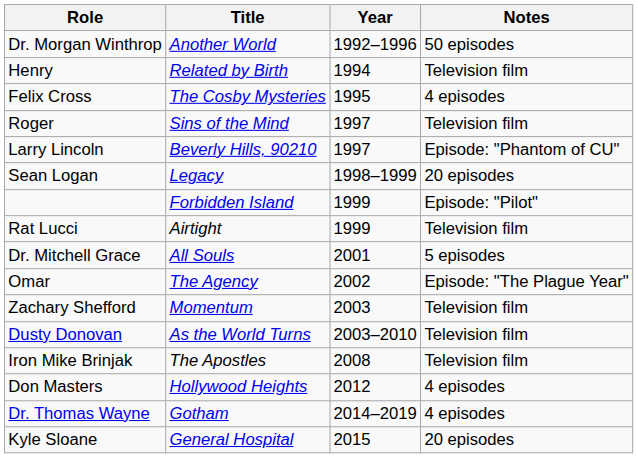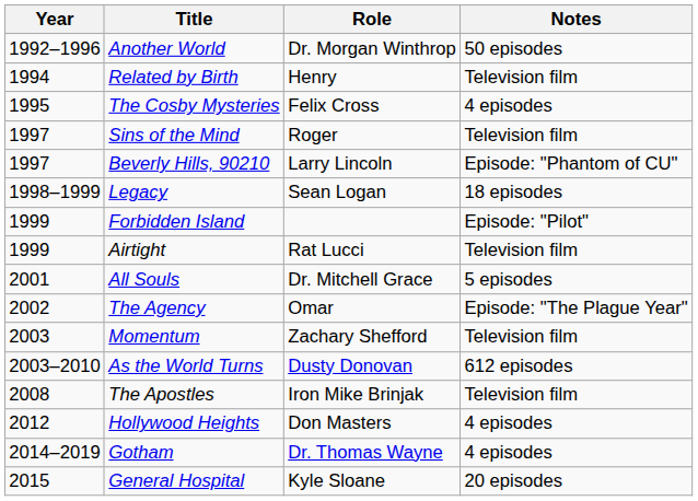 <table class="wikitable sortable">
 <tr>
+<th>Year</th>
+<th>Title</th>
 <th>Role</th>
-<th>Title</th>
-<th>Year</th>
 <th class="unsortable">Notes</th>
 </tr>
 <tr>
+<td>1992–1996</td>
+<td><em><a href='#'>Another World</a></em></td>
 <td>Dr. Morgan Winthrop</td>
-<td><em><a href='#'>Another World</a></em></td>
-<td>1992–1996</td>
 <td>50 episodes</td>
 </tr>
 <tr>
+<td>1994</td>
+<td><a href='#'><em>Related by Birth</em></a></td>
 <td>Henry</td>
-<td><a href='#'><em>Related by Birth</em></a></td>
-<td>1994</td>
 <td>Television film</td>
 </tr>
 <tr>
+<td>1995</td>
+<td><em><a href='#'>The Cosby Mysteries</a></em></td>
 <td>Felix Cross</td>
-<td><em><a href='#'>The Cosby Mysteries</a></em></td>
-<td>1995</td>
 <td>4 episodes</td>
 </tr>
 <tr>
+<td>1997</td>
+<td><em><a href='#'>Sins of the Mind</a></em></td>
 <td>Roger</td>
-<td><em><a href='#'>Sins of the Mind</a></em></td>
-<td>1997</td>
 <td>Television film</td>
 </tr>
 <tr>
+<td>1997</td>
+<td><em><a href='#'>Beverly Hills, 90210</a></em></td>
 <td>Larry Lincoln</td>
-<td><em><a href='#'>Beverly Hills, 90210</a></em></td>
-<td>1997</td>
 <td>Episode: "Phantom of CU"</td>
 </tr>
 <tr>
+<td>1998–1999</td>
+<td><em><a href='#'>Legacy</a></em></td>
 <td>Sean Logan</td>
-<td><em><a href='#'>Legacy</a></em></td>
-<td>1998–1999</td>
-<td>20 episodes</td>
+<td>18 episodes</td>
 </tr>
 <tr>
+<td>1999</td>
+<td><em><a href='#'>Forbidden Island</a></em></td>
 <td></td>
-<td><em><a href='#'>Forbidden Island</a></em></td>
-<td>1999</td>
 <td>Episode: "Pilot"</td>
 </tr>
 <tr>
+<td>1999</td>
+<td><em>Airtight</em></td>
 <td>Rat Lucci</td>
-<td><em>Airtight</em></td>
-<td>1999</td>
 <td>Television film</td>
 </tr>
 <tr>
+<td>2001</td>
+<td><em><a href='#'>All Souls</a></em></td>
 <td>Dr. Mitchell Grace</td>
-<td><em><a href='#'>All Souls</a></em></td>
-<td>2001</td>
 <td>5 episodes</td>
 </tr>
 <tr>
+<td>2002</td>
+<td><em><a href='#'>The Agency</a></em></td>
 <td>Omar</td>
-<td><em><a href='#'>The Agency</a></em></td>
-<td>2002</td>
 <td>Episode: "The Plague Year"</td>
 </tr>
 <tr>
+<td>2003</td>
+<td><em><a href='#'>Momentum</a></em></td>
 <td>Zachary Shefford</td>
-<td><em><a href='#'>Momentum</a></em></td>
-<td>2003</td>
 <td>Television film</td>
 </tr>
 <tr>
+<td>2003–2010</td>
+<td><em><a href='#'>As the World Turns</a></em></td>
 <td><a href='#'>Dusty Donovan</a></td>
-<td><em><a href='#'>As the World Turns</a></em></td>
-<td>2003–2010</td>
+<td>612 episodes</td>
+</tr>
+<tr>
+<td>2008</td>
+<td><em>The Apostles</em></td>
+<td>Iron Mike Brinjak</td>
 <td>Television film</td>
 </tr>
 <tr>
-<td>Iron Mike Brinjak</td>
-<td><em>The Apostles</em></td>
-<td>2008</td>
-<td>Television film</td>
-</tr>
-<tr>
+<td>2012</td>
+<td><em><a href='#'>Hollywood Heights</a></em></td>
 <td>Don Masters</td>
-<td><em><a href='#'>Hollywood Heights</a></em></td>
-<td>2012</td>
 <td>4 episodes</td>
 </tr>
 <tr>
+<td>2014–2019</td>
+<td><em><a href='#'>Gotham</a></em></td>
 <td><a href='#'>Dr. Thomas Wayne</a></td>
-<td><em><a href='#'>Gotham</a></em></td>
-<td>2014–2019</td>
 <td>4 episodes</td>
 </tr>
 <tr>
+<td>2015</td>
+<td><em><a href='#'>General Hospital</a></em></td>
 <td>Kyle Sloane</td>
-<td><em><a href='#'>General Hospital</a></em></td>
-<td>2015</td>
 <td>20 episodes</td>
 </tr>
 </table>
